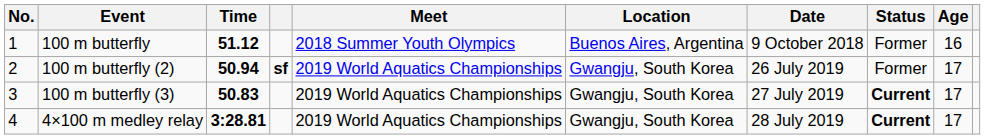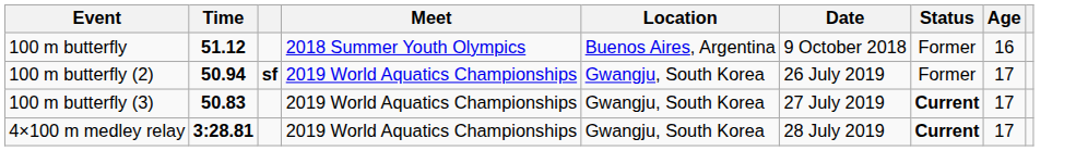 <table class="wikitable sortable">
 <tr>
-<th>No.</th>
 <th>Event</th>
 <th>Time</th>
 <th></th>
 <th>Meet</th>
 <th>Location</th>
 <th>Date</th>
 <th>Status</th>
 <th>Age</th>
 <th></th>
 </tr>
 <tr>
-<td>1</td>
 <td>100 m butterfly</td>
 <td style="text-align:center;"><strong>51.12</strong></td>
 <td></td>
 <td><a href='#'>2018 Summer Youth Olympics</a></td>
 <td><a href='#'>Buenos Aires</a>, Argentina</td>
 <td>9 October 2018</td>
 <td style="text-align:center;">Former</td>
 <td style="text-align:center;">16</td>
 <td style="text-align:center;"></td>
 </tr>
 <tr>
-<td>2</td>
 <td>100 m butterfly (2)</td>
 <td style="text-align:center;"><strong>50.94</strong></td>
 <td><strong>sf</strong></td>
 <td><a href='#'>2019 World Aquatics Championships</a></td>
 <td><a href='#'>Gwangju</a>, South Korea</td>
 <td>26 July 2019</td>
 <td style="text-align:center;">Former</td>
 <td style="text-align:center;">17</td>
 <td style="text-align:center;"></td>
 </tr>
 <tr>
-<td>3</td>
 <td>100 m butterfly (3)</td>
 <td style="text-align:center;"><strong>50.83</strong></td>
 <td></td>
 <td>2019 World Aquatics Championships</td>
 <td>Gwangju, South Korea</td>
 <td>27 July 2019</td>
 <td style="text-align:center;"><strong>Current</strong></td>
 <td style="text-align:center;">17</td>
 <td style="text-align:center;"></td>
 </tr>
 <tr>
-<td>4</td>
 <td>4×100 m medley relay</td>
 <td style="text-align:center;"><strong>3:28.81</strong></td>
 <td></td>
 <td>2019 World Aquatics Championships</td>
 <td>Gwangju, South Korea</td>
 <td>28 July 2019</td>
 <td style="text-align:center;"><strong>Current</strong></td>
 <td style="text-align:center;">17</td>
 <td style="text-align:center;"></td>
 </tr>
 </table>
